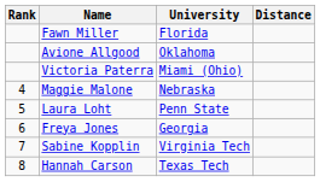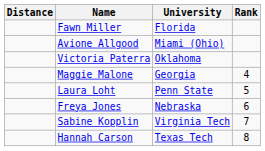 <table class="wikitable sortable" style="text-align:center">
 <tr>
-<th>Rank</th>
+<th>Distance</th>
 <th>Name</th>
 <th>University</th>
-<th>Distance</th>
+<th>Rank</th>
 </tr>
 <tr>
 <td></td>
 <td align=left><a href='#'>Fawn Miller</a></td>
 <td align="left"><a href='#'>Florida</a></td>
 <td></td>
 </tr>
 <tr>
 <td></td>
 <td align=left><a href='#'>Avione Allgood</a></td>
+<td align="left"><a href='#'>Miami (Ohio)</a></td>
+<td></td>
+</tr>
+<tr>
+<td></td>
+<td align=left><a href='#'>Victoria Paterra</a></td>
 <td align="left"><a href='#'>Oklahoma</a></td>
 <td></td>
 </tr>
 <tr>
 <td></td>
-<td align=left><a href='#'>Victoria Paterra</a></td>
-<td align="left"><a href='#'>Miami (Ohio)</a></td>
-<td></td>
+<td align=left><a href='#'>Maggie Malone</a></td>
+<td align=left><a href='#'>Georgia</a></td>
+<td>4</td>
 </tr>
 <tr>
-<td>4</td>
-<td align=left><a href='#'>Maggie Malone</a></td>
-<td align=left><a href='#'>Nebraska</a></td>
 <td></td>
+<td align=left><a href='#'>Laura Loht</a></td>
+<td align="left"><a href='#'>Penn State</a></td>
+<td>5</td>
 </tr>
 <tr>
-<td>5</td>
-<td align=left><a href='#'>Laura Loht</a></td>
-<td align="left"><a href='#'>Penn State</a></td>
 <td></td>
+<td align=left><a href='#'>Freya Jones</a></td>
+<td align=left><a href='#'>Nebraska</a></td>
+<td>6</td>
 </tr>
 <tr>
-<td>6</td>
-<td align=left><a href='#'>Freya Jones</a></td>
-<td align=left><a href='#'>Georgia</a></td>
 <td></td>
+<td align=left><a href='#'>Sabine Kopplin</a></td>
+<td align="left"><a href='#'>Virginia Tech</a></td>
+<td>7</td>
 </tr>
 <tr>
-<td>7</td>
-<td align=left><a href='#'>Sabine Kopplin</a></td>
-<td align="left"><a href='#'>Virginia Tech</a></td>
 <td></td>
-</tr>
-<tr>
-<td>8</td>
 <td align=left><a href='#'>Hannah Carson</a></td>
 <td align="left"><a href='#'>Texas Tech</a></td>
-<td></td>
+<td>8</td>
 </tr>
 </table>
